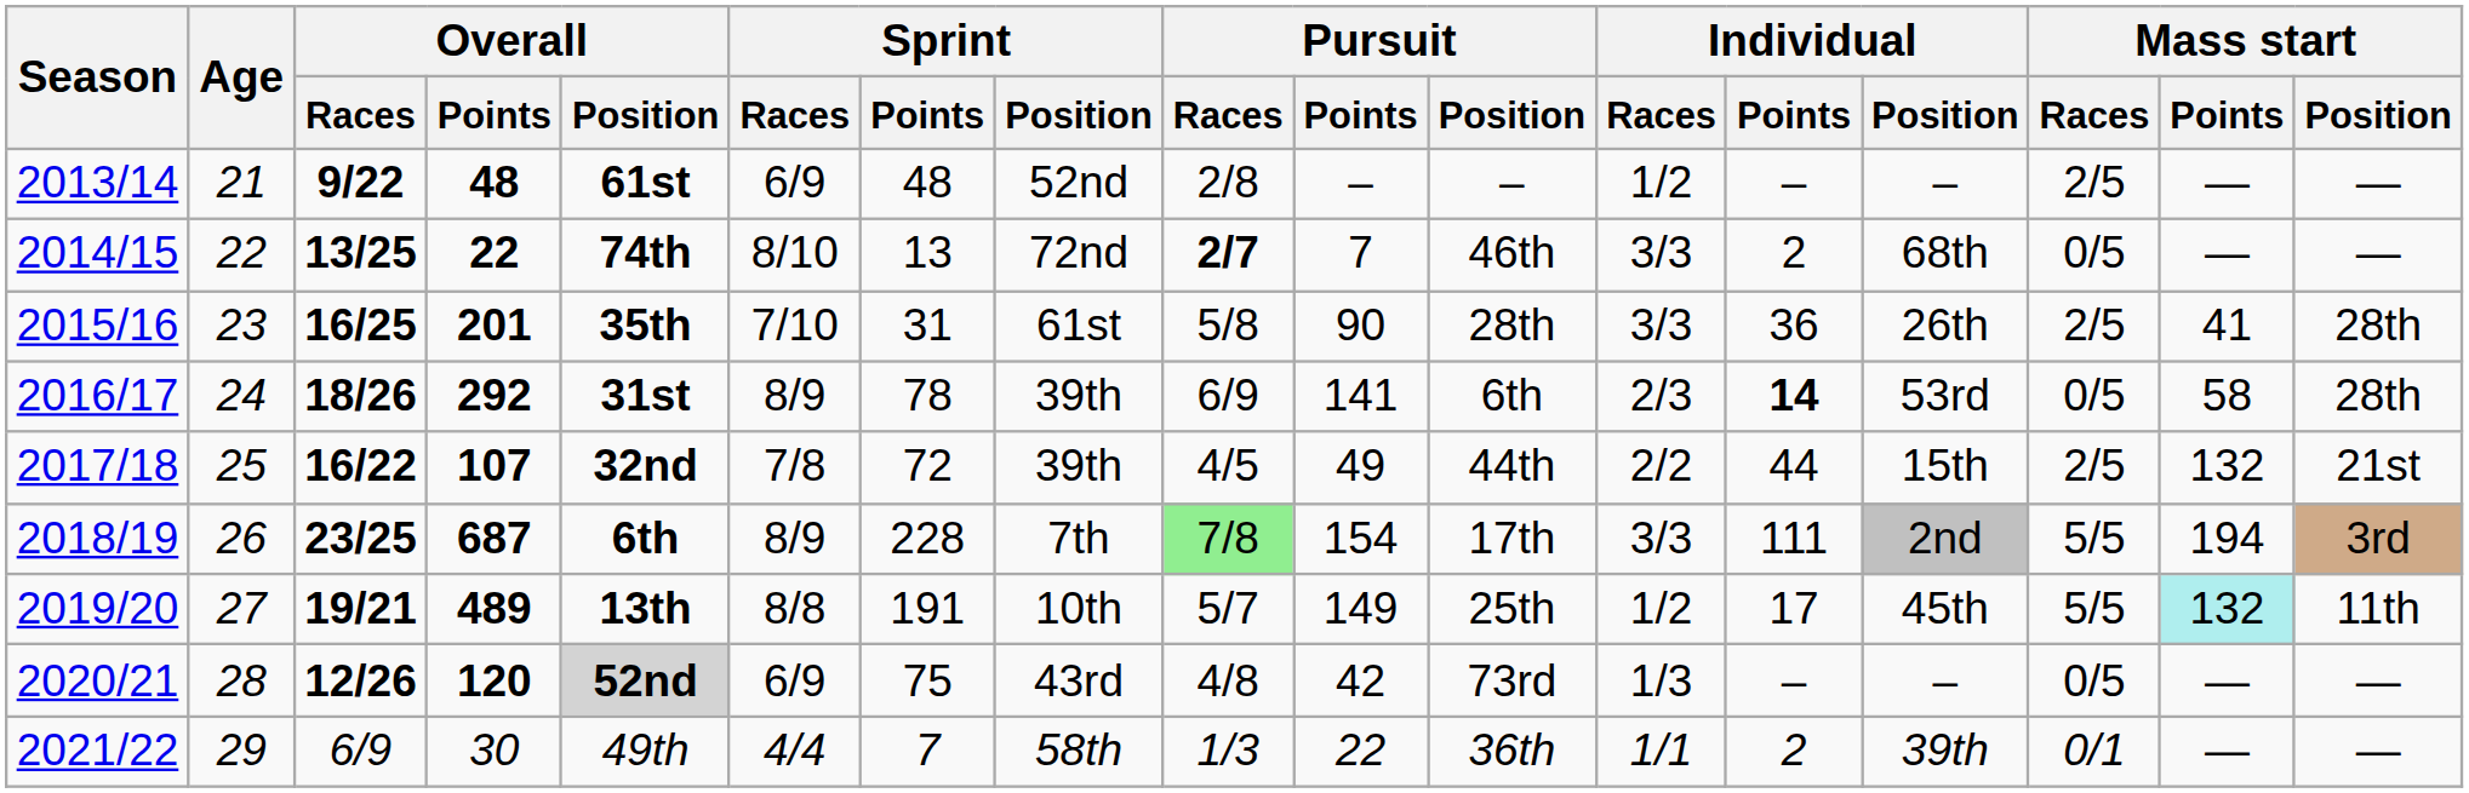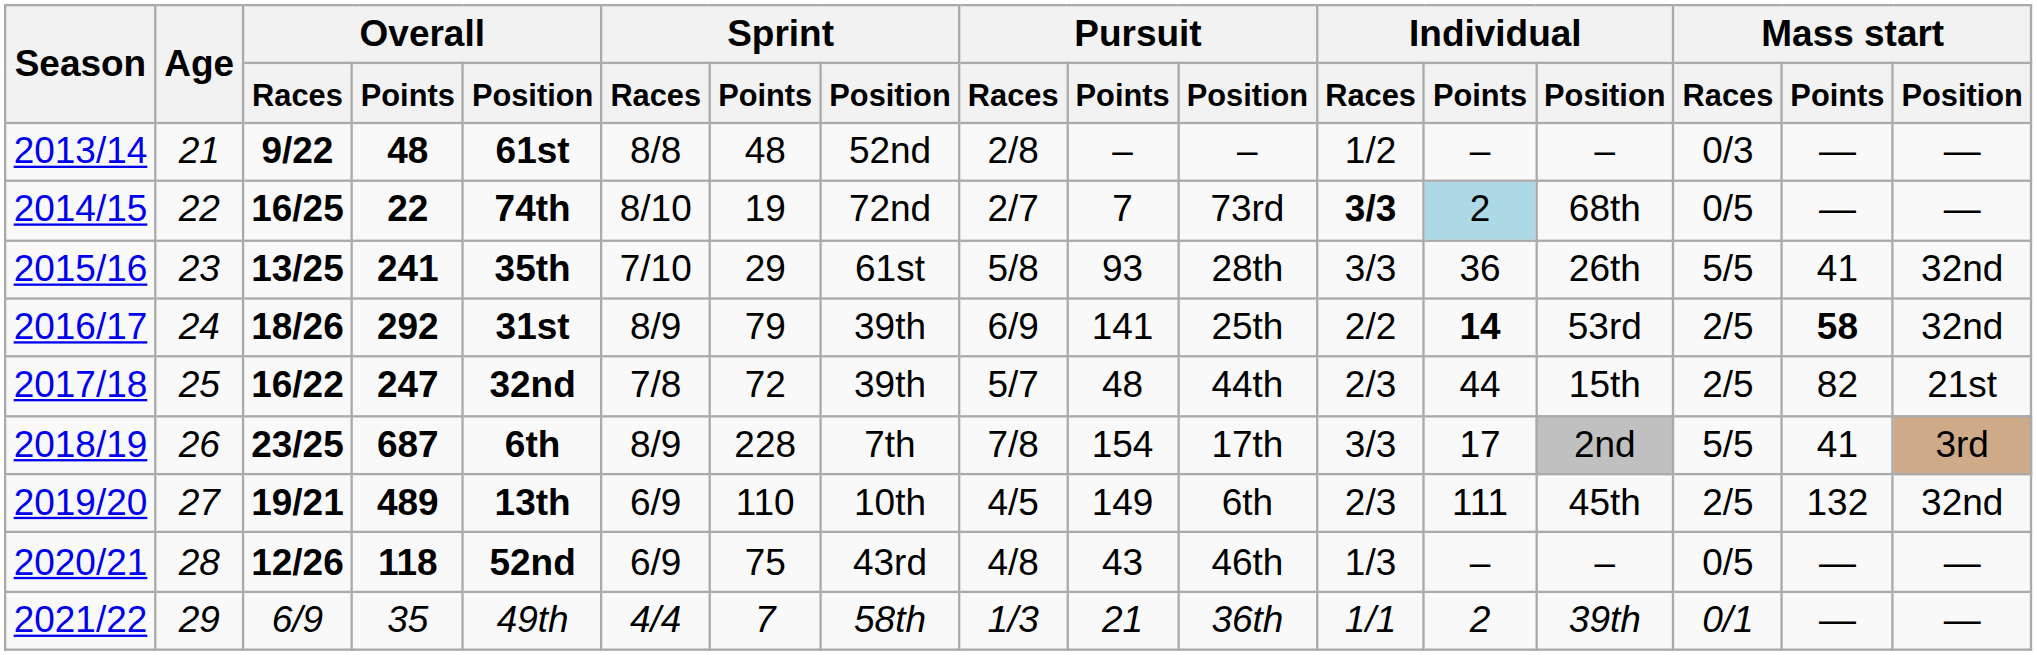 <table class="wikitable" style="text-align:center;" width="75%">
 <tr class="hintergrundfarbe5">
 <th rowspan="2" style="width:4%;">Season</th>
 <th rowspan="2" style="width:4%;">Age</th>
 <th colspan="3">Overall</th>
 <th colspan="3">Sprint</th>
 <th colspan="3">Pursuit</th>
 <th colspan="3">Individual</th>
 <th colspan="3">Mass start</th>
 </tr>
 <tr class="hintergrundfarbe5">
 <th style="width:5%;"><small>Races</small></th>
 <th style="width:5%;"><small>Points</small></th>
 <th style="width:5%;"><small>Position</small></th>
 <th style="width:5%;"><small>Races</small></th>
 <th style="width:5%;"><small>Points</small></th>
 <th style="width:5%;"><small>Position</small></th>
 <th style="width:5%;"><small>Races</small></th>
 <th style="width:5%;"><small>Points</small></th>
 <th style="width:5%;"><small>Position</small></th>
 <th style="width:5%;"><small>Races</small></th>
 <th style="width:5%;"><small>Points</small></th>
 <th style="width:5%;"><small>Position</small></th>
 <th style="width:5%;"><small>Races</small></th>
 <th style="width:5%;"><small>Points</small></th>
 <th style="width:5%;"><small>Position</small></th>
 </tr>
 <tr>
 <td><a href='#'>2013/14</a></td>
 <td><em>21</em></td>
 <td><strong>9/22</strong></td>
 <td><strong>48</strong></td>
 <td><strong>61st</strong></td>
-<td>6/9</td>
+<td>8/8</td>
 <td>48</td>
 <td>52nd</td>
 <td>2/8</td>
 <td>–</td>
 <td>–</td>
 <td>1/2</td>
 <td>–</td>
 <td>–</td>
-<td>2/5</td>
+<td>0/3</td>
 <td>—</td>
 <td>—</td>
 </tr>
 <tr>
 <td><a href='#'>2014/15</a></td>
 <td><em>22</em></td>
-<td><strong>13/25</strong></td>
+<td><strong>16/25</strong></td>
 <td><strong>22</strong></td>
 <td><strong>74th</strong></td>
 <td>8/10</td>
-<td>13</td>
+<td>19</td>
 <td>72nd</td>
-<td><strong>2/7</strong></td>
+<td>2/7</td>
 <td>7</td>
-<td>46th</td>
-<td>3/3</td>
-<td>2</td>
+<td>73rd</td>
+<td><strong>3/3</strong></td>
+<td style="background: lightblue;">2</td>
 <td>68th</td>
 <td>0/5</td>
 <td>—</td>
 <td>—</td>
 </tr>
 <tr>
 <td><a href='#'>2015/16</a></td>
 <td><em>23</em></td>
-<td><strong>16/25</strong></td>
-<td><strong>201</strong></td>
+<td><strong>13/25</strong></td>
+<td><strong>241</strong></td>
 <td><strong>35th</strong></td>
 <td>7/10</td>
-<td>31</td>
+<td>29</td>
 <td>61st</td>
 <td>5/8</td>
-<td>90</td>
+<td>93</td>
 <td>28th</td>
 <td>3/3</td>
 <td>36</td>
 <td>26th</td>
-<td>2/5</td>
+<td>5/5</td>
 <td>41</td>
-<td>28th</td>
+<td>32nd</td>
 </tr>
 <tr>
 <td><a href='#'>2016/17</a></td>
 <td><em>24</em></td>
 <td><strong>18/26</strong></td>
 <td><strong>292</strong></td>
 <td><strong>31st</strong></td>
 <td>8/9</td>
-<td>78</td>
+<td>79</td>
 <td>39th</td>
 <td>6/9</td>
 <td>141</td>
-<td>6th</td>
-<td>2/3</td>
+<td>25th</td>
+<td>2/2</td>
 <td><strong>14</strong></td>
 <td>53rd</td>
-<td>0/5</td>
-<td>58</td>
-<td>28th</td>
+<td>2/5</td>
+<td><strong>58</strong></td>
+<td>32nd</td>
 </tr>
 <tr>
 <td><a href='#'>2017/18</a></td>
 <td><em>25</em></td>
 <td><strong>16/22</strong></td>
-<td><strong>107</strong></td>
+<td><strong>247</strong></td>
 <td><strong>32nd</strong></td>
 <td>7/8</td>
 <td>72</td>
 <td>39th</td>
-<td>4/5</td>
-<td>49</td>
+<td>5/7</td>
+<td>48</td>
 <td>44th</td>
-<td>2/2</td>
+<td>2/3</td>
 <td>44</td>
 <td>15th</td>
 <td>2/5</td>
-<td>132</td>
+<td>82</td>
 <td>21st</td>
 </tr>
 <tr>
 <td><a href='#'>2018/19</a></td>
 <td><em>26</em></td>
 <td><strong>23/25</strong></td>
 <td><strong>687</strong></td>
 <td><strong>6th</strong></td>
 <td>8/9</td>
 <td>228</td>
 <td>7th</td>
-<td style="background: lightgreen;">7/8</td>
+<td>7/8</td>
 <td>154</td>
 <td>17th</td>
 <td>3/3</td>
-<td>111</td>
+<td>17</td>
 <td align=center bgcolor="silver">2nd</td>
 <td>5/5</td>
-<td>194</td>
+<td>41</td>
 <td style="background:#cfaa88;">3rd</td>
 </tr>
 <tr>
 <td><a href='#'>2019/20</a></td>
 <td><em>27</em></td>
 <td><strong>19/21</strong></td>
 <td><strong>489</strong></td>
 <td><strong>13th</strong></td>
-<td>8/8</td>
-<td>191</td>
+<td>6/9</td>
+<td>110</td>
 <td>10th</td>
-<td>5/7</td>
+<td>4/5</td>
 <td>149</td>
-<td>25th</td>
-<td>1/2</td>
-<td>17</td>
+<td>6th</td>
+<td>2/3</td>
+<td>111</td>
 <td>45th</td>
-<td>5/5</td>
-<td style="background: paleturquoise;">132</td>
-<td>11th</td>
+<td>2/5</td>
+<td>132</td>
+<td>32nd</td>
 </tr>
 <tr>
 <td><a href='#'>2020/21</a></td>
 <td><em>28</em></td>
 <td><strong>12/26</strong></td>
-<td><strong>120</strong></td>
-<td style="background: lightgrey;"><strong>52nd</strong></td>
+<td><strong>118</strong></td>
+<td><strong>52nd</strong></td>
 <td>6/9</td>
 <td>75</td>
 <td>43rd</td>
 <td>4/8</td>
-<td>42</td>
-<td>73rd</td>
+<td>43</td>
+<td>46th</td>
 <td>1/3</td>
 <td>–</td>
 <td>–</td>
 <td>0/5</td>
 <td>—</td>
 <td>—</td>
 </tr>
 <tr>
 <td><a href='#'>2021/22</a></td>
 <td><em>29</em></td>
 <td><em>6/9</em></td>
-<td><em>30</em></td>
+<td><em>35</em></td>
 <td><em>49th</em></td>
 <td><em>4/4</em></td>
 <td><em>7</em></td>
 <td><em>58th</em></td>
 <td><em>1/3</em></td>
-<td><em>22</em></td>
+<td><em>21</em></td>
 <td><em>36th</em></td>
 <td><em>1/1</em></td>
 <td><em>2</em></td>
 <td><em>39th</em></td>
 <td><em>0/1</em></td>
 <td>—</td>
 <td>—</td>
 </tr>
 </table>
